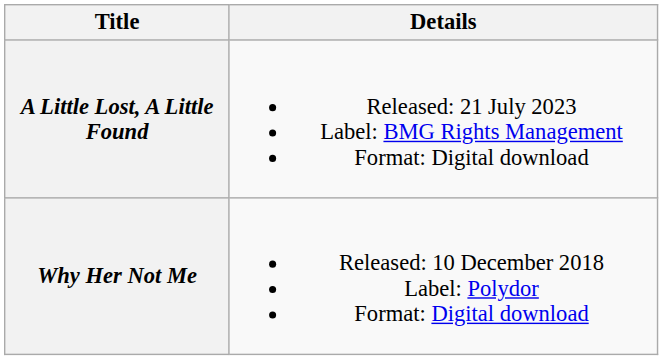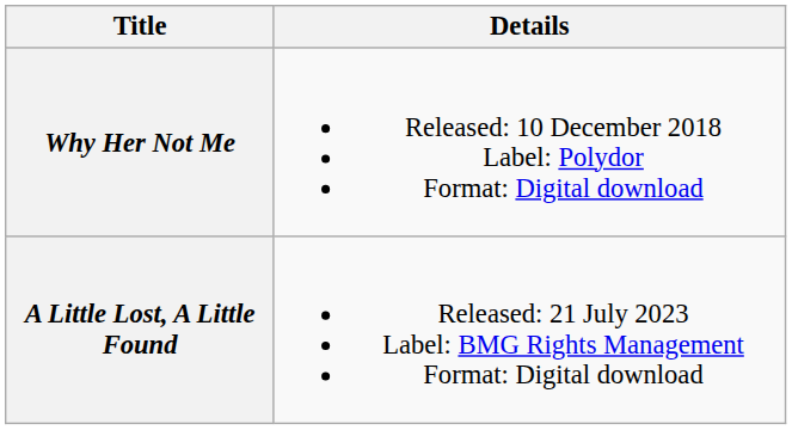 <table class="wikitable plainrowheaders" style="text-align:center">
 <tr>
 <th scope="col" style="width:9.5em;">Title</th>
 <th scope="col" style="width:18.5em;">Details</th>
 </tr>
 <tr>
+<th scope="row"><em>Why Her Not Me</em></th>
+<td><br><ul><li>Released: 10 December 2018</li><li>Label: <a href='#'>Polydor</a></li><li>Format: <a href='#'>Digital download</a></li></ul></td>
+</tr>
+<tr>
 <th scope="row"><em>A Little Lost, A Little Found</em></th>
 <td><br><ul><li>Released: 21 July 2023</li><li>Label: <a href='#'>BMG Rights Management</a></li><li>Format: Digital download</li></ul></td>
 </tr>
-<tr>
-<th scope="row"><em>Why Her Not Me</em></th>
-<td><br><ul><li>Released: 10 December 2018</li><li>Label: <a href='#'>Polydor</a></li><li>Format: <a href='#'>Digital download</a></li></ul></td>
-</tr>
 </table>
